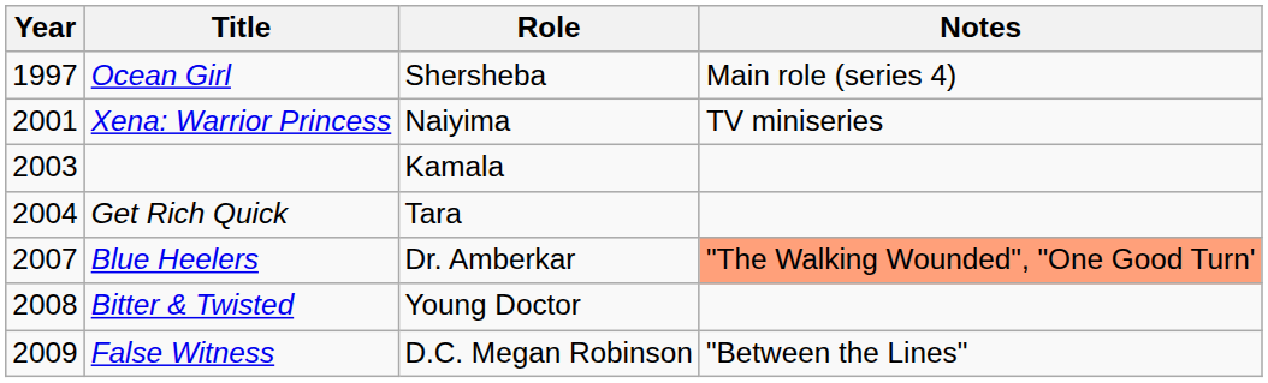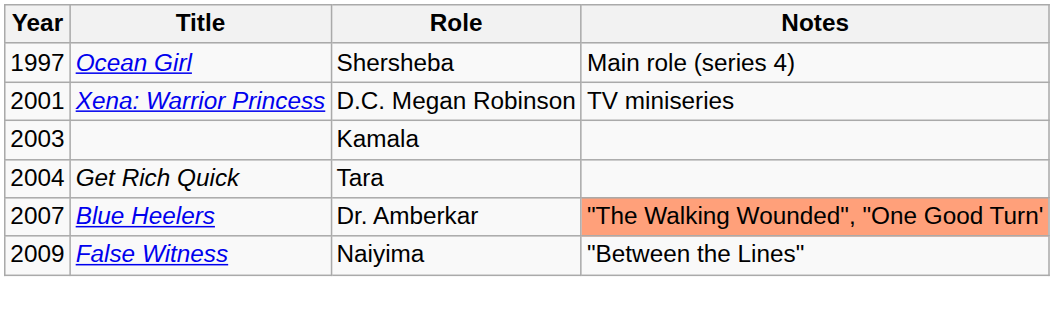 <table class="wikitable sortable">
 <tr>
 <th>Year</th>
 <th>Title</th>
 <th>Role</th>
 <th class = "unsortable">Notes</th>
 </tr>
 <tr>
 <td>1997</td>
 <td><em><a href='#'>Ocean Girl</a></em></td>
 <td>Shersheba</td>
 <td>Main role (series 4)</td>
 </tr>
 <tr>
 <td>2001</td>
 <td><em><a href='#'>Xena: Warrior Princess</a></em></td>
-<td>Naiyima</td>
+<td>D.C. Megan Robinson</td>
 <td>TV miniseries</td>
 </tr>
 <tr>
 <td>2003</td>
 <td><em></em></td>
 <td>Kamala</td>
 <td></td>
 </tr>
 <tr>
 <td>2004</td>
 <td><em>Get Rich Quick</em></td>
 <td>Tara</td>
 <td></td>
 </tr>
 <tr>
 <td>2007</td>
 <td><em><a href='#'>Blue Heelers</a></em></td>
 <td>Dr. Amberkar</td>
 <td style="background: lightsalmon;">"The Walking Wounded", "One Good Turn'</td>
 </tr>
 <tr>
-<td>2008</td>
-<td><em><a href='#'>Bitter & Twisted</a></em></td>
-<td>Young Doctor</td>
-<td></td>
-</tr>
-<tr>
 <td>2009</td>
 <td><em><a href='#'>False Witness</a></em></td>
-<td>D.C. Megan Robinson</td>
+<td>Naiyima</td>
 <td>"Between the Lines"</td>
 </tr>
 </table>
